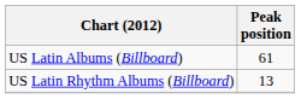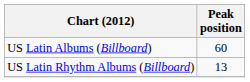 <table class="wikitable sortable plainrowheaders">
 <tr>
 <th>Chart (2012)</th>
 <th>Peak<br>position</th>
 </tr>
 <tr>
 <td>US <a href='#'>Latin Albums</a> (<em><a href='#'>Billboard</a></em>)</td>
-<td style="text-align:center;">61</td>
+<td style="text-align:center;">60</td>
 </tr>
 <tr>
 <td>US <a href='#'>Latin Rhythm Albums</a> (<em><a href='#'>Billboard</a></em>)</td>
 <td style="text-align:center;">13</td>
 </tr>
 <tr>
 </tr>
 </table>
